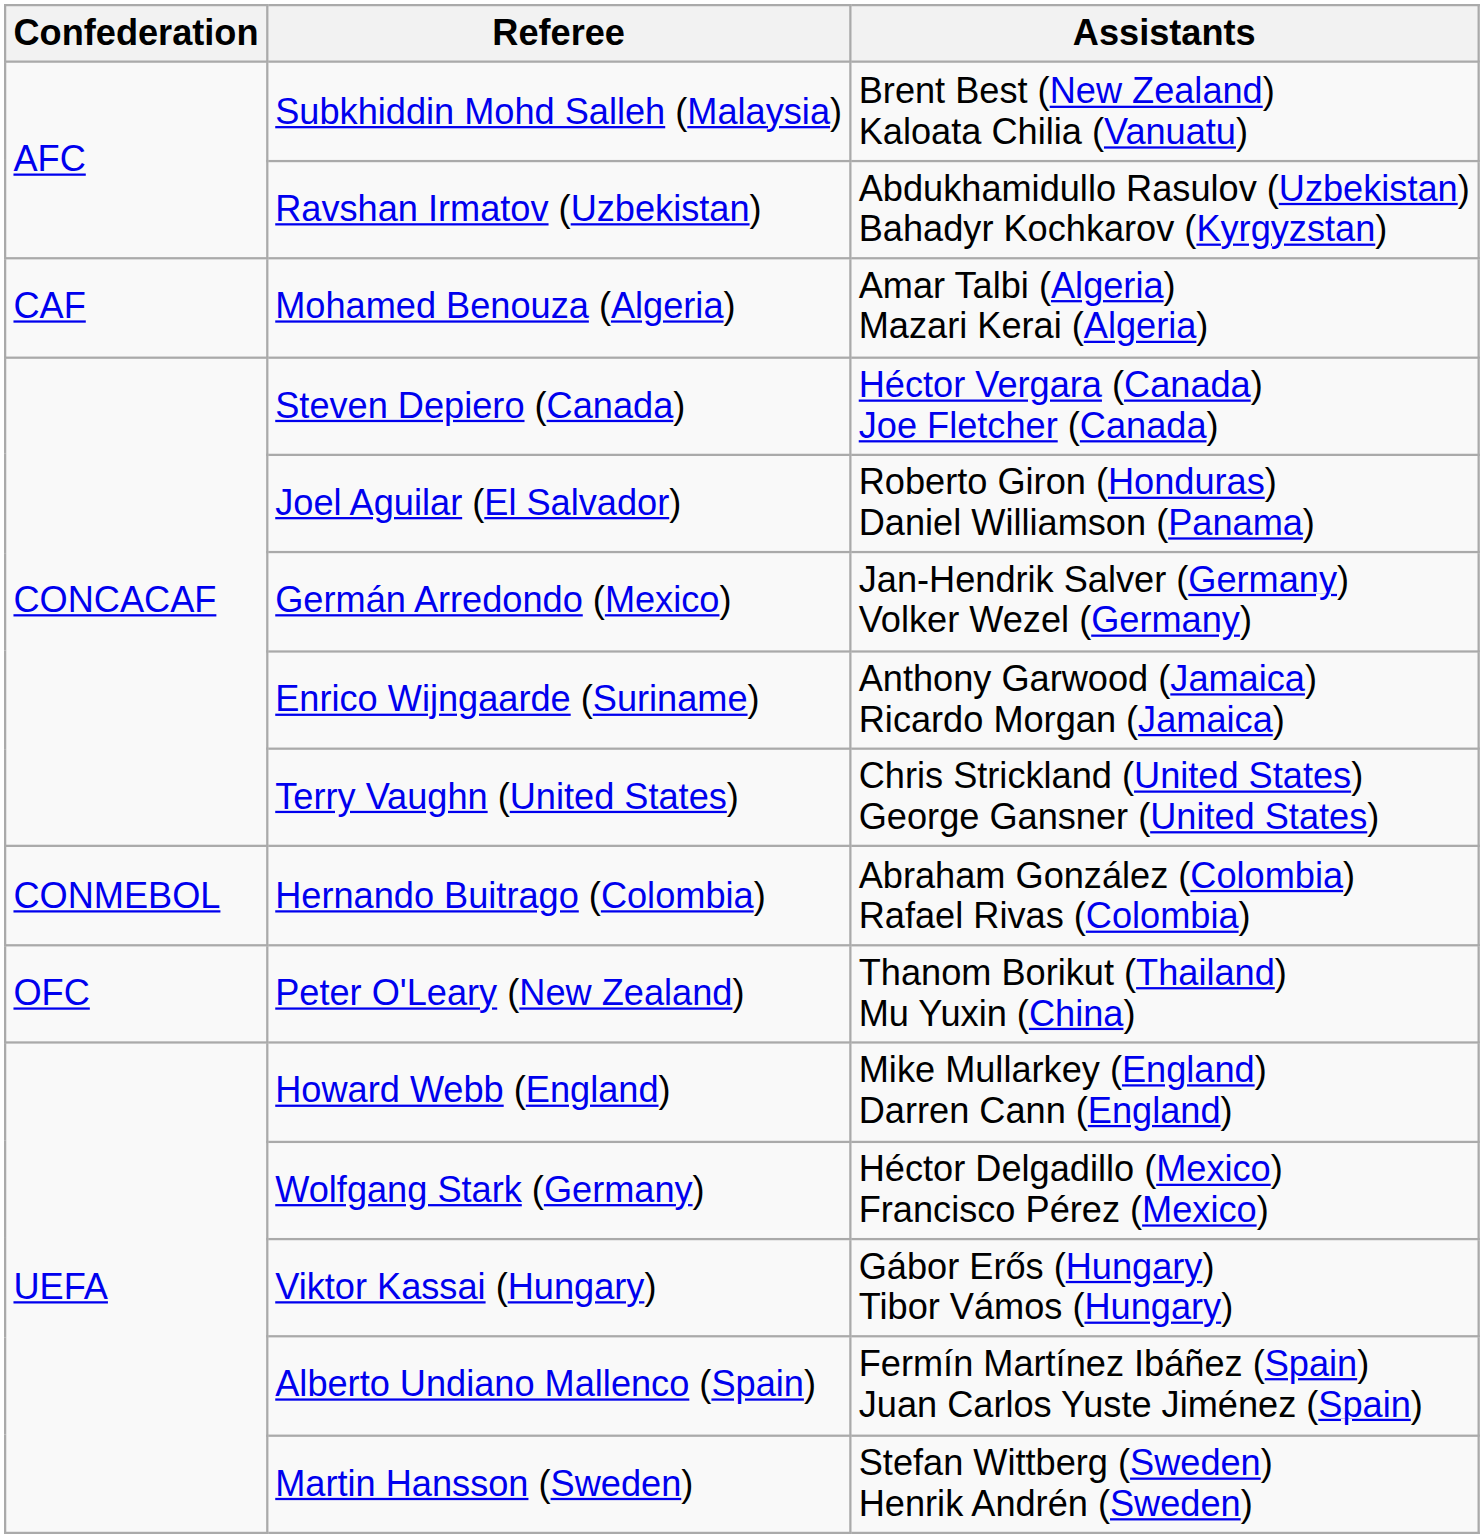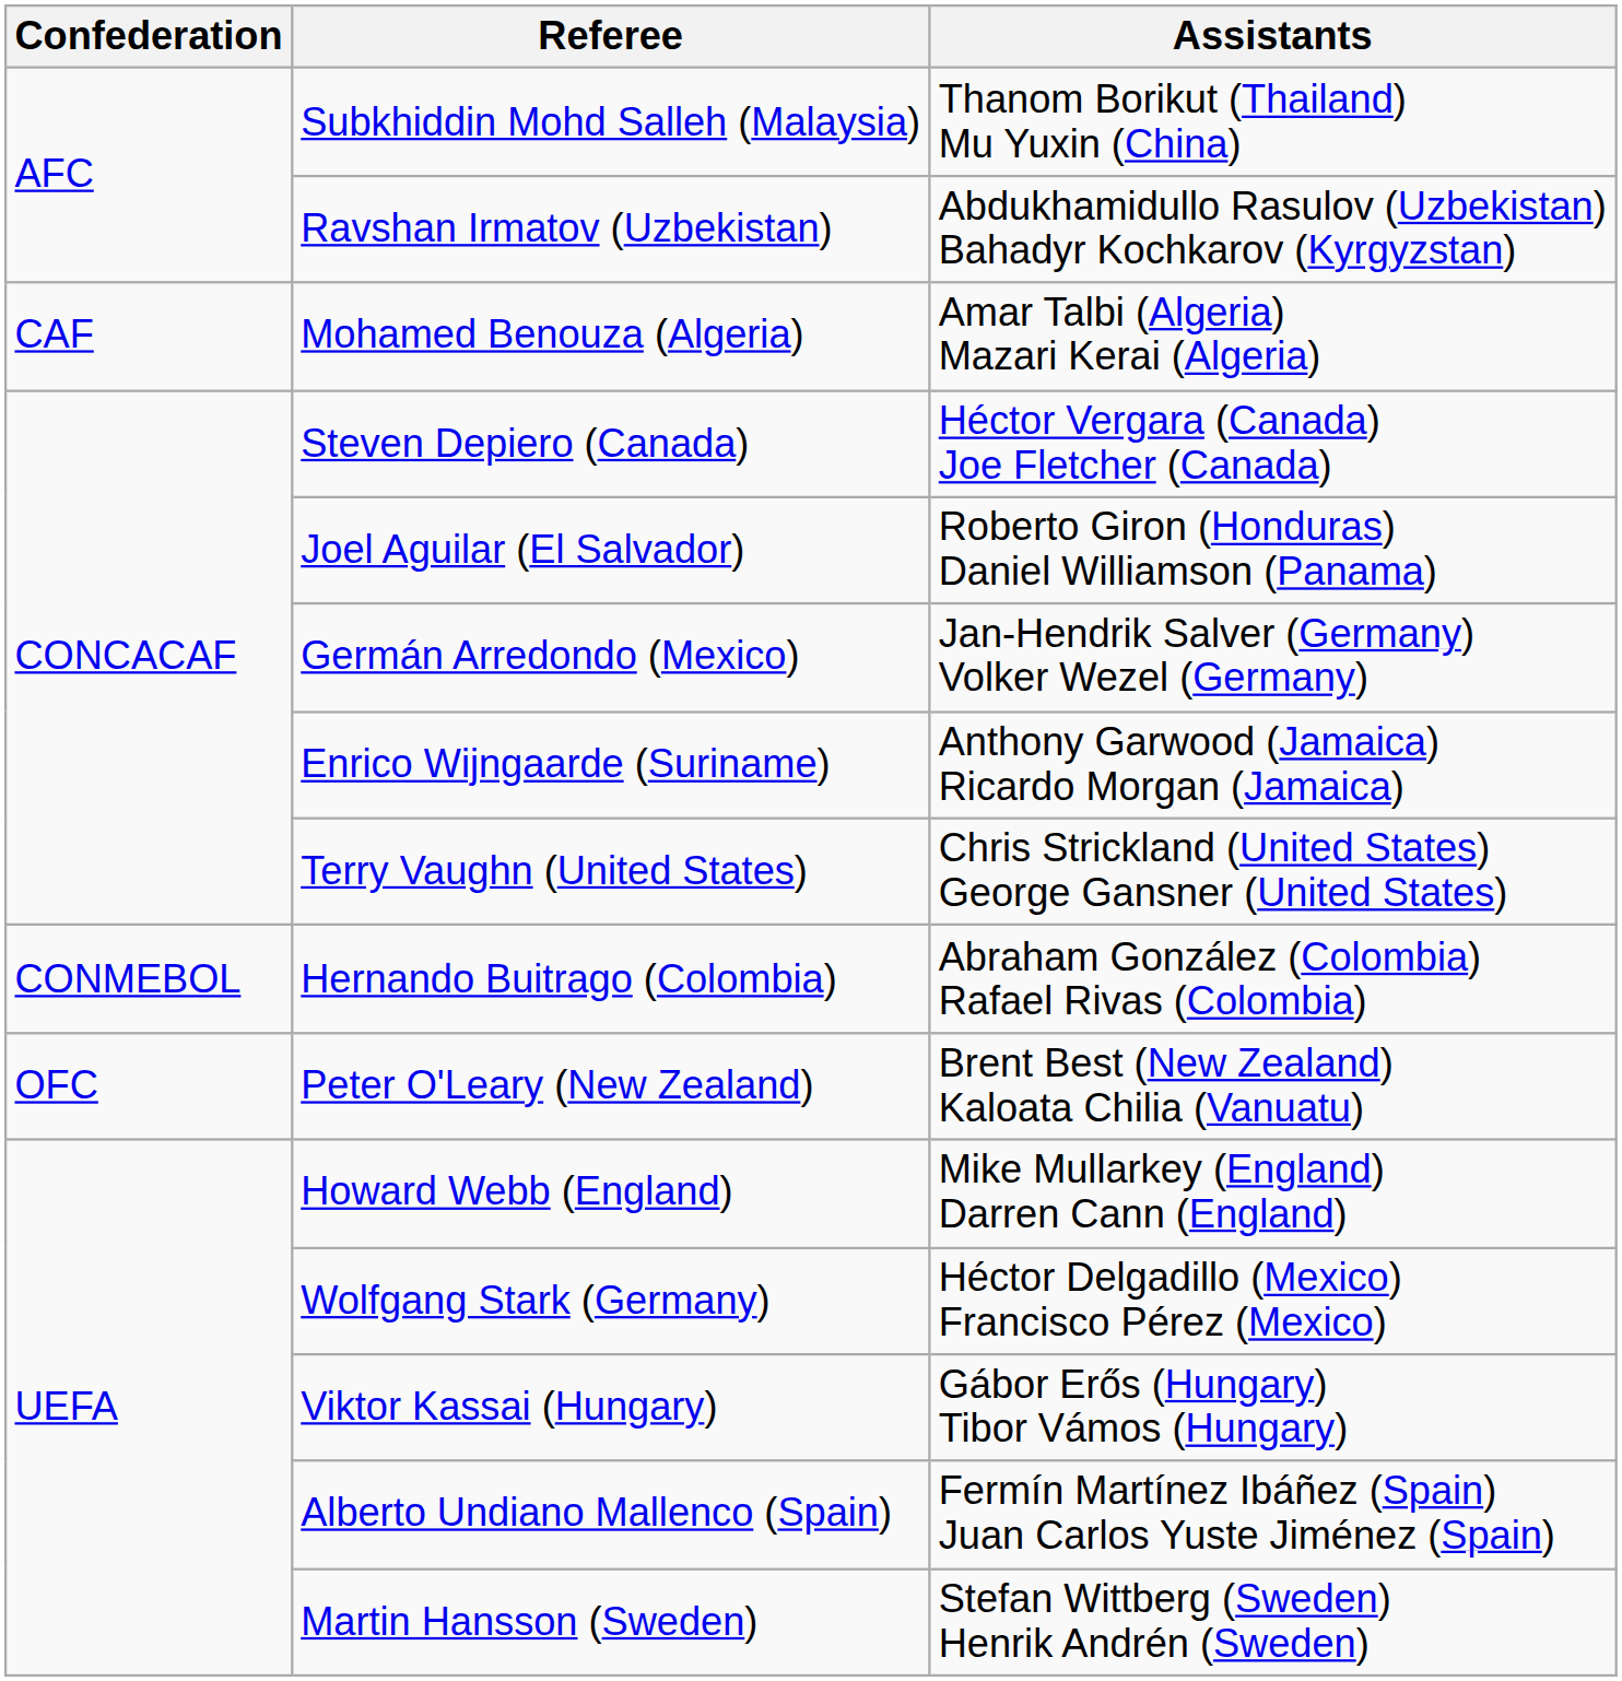 <table class="wikitable">
 <tr>
 <th>Confederation</th>
 <th>Referee</th>
 <th>Assistants</th>
 </tr>
 <tr>
 <td rowspan="2"><a href='#'>AFC</a></td>
 <td><a href='#'>Subkhiddin Mohd Salleh</a> (<a href='#'>Malaysia</a>)</td>
-<td>Brent Best (<a href='#'>New Zealand</a>)<br>Kaloata Chilia (<a href='#'>Vanuatu</a>)</td>
+<td>Thanom Borikut (<a href='#'>Thailand</a>)<br>Mu Yuxin (<a href='#'>China</a>)</td>
 </tr>
 <tr>
 <td><a href='#'>Ravshan Irmatov</a> (<a href='#'>Uzbekistan</a>)</td>
 <td>Abdukhamidullo Rasulov (<a href='#'>Uzbekistan</a>)<br>Bahadyr Kochkarov (<a href='#'>Kyrgyzstan</a>)</td>
 </tr>
 <tr>
 <td><a href='#'>CAF</a></td>
 <td><a href='#'>Mohamed Benouza</a> (<a href='#'>Algeria</a>)</td>
 <td>Amar Talbi (<a href='#'>Algeria</a>)<br>Mazari Kerai (<a href='#'>Algeria</a>)</td>
 </tr>
 <tr>
 <td rowspan="5"><a href='#'>CONCACAF</a></td>
 <td><a href='#'>Steven Depiero</a> (<a href='#'>Canada</a>)</td>
 <td><a href='#'>Héctor Vergara</a> (<a href='#'>Canada</a>)<br><a href='#'>Joe Fletcher</a> (<a href='#'>Canada</a>)</td>
 </tr>
 <tr>
 <td><a href='#'>Joel Aguilar</a> (<a href='#'>El Salvador</a>)</td>
 <td>Roberto Giron (<a href='#'>Honduras</a>)<br>Daniel Williamson (<a href='#'>Panama</a>)</td>
 </tr>
 <tr>
 <td><a href='#'>Germán Arredondo</a> (<a href='#'>Mexico</a>)</td>
 <td>Jan-Hendrik Salver (<a href='#'>Germany</a>)<br>Volker Wezel (<a href='#'>Germany</a>)</td>
 </tr>
 <tr>
 <td><a href='#'>Enrico Wijngaarde</a> (<a href='#'>Suriname</a>)</td>
 <td>Anthony Garwood (<a href='#'>Jamaica</a>)<br>Ricardo Morgan (<a href='#'>Jamaica</a>)</td>
 </tr>
 <tr>
 <td><a href='#'>Terry Vaughn</a> (<a href='#'>United States</a>)</td>
 <td>Chris Strickland (<a href='#'>United States</a>)<br>George Gansner (<a href='#'>United States</a>)</td>
 </tr>
 <tr>
 <td><a href='#'>CONMEBOL</a></td>
 <td><a href='#'>Hernando Buitrago</a> (<a href='#'>Colombia</a>)</td>
 <td>Abraham González (<a href='#'>Colombia</a>)<br>Rafael Rivas (<a href='#'>Colombia</a>)</td>
 </tr>
 <tr>
 <td><a href='#'>OFC</a></td>
 <td><a href='#'>Peter O'Leary</a> (<a href='#'>New Zealand</a>)</td>
-<td>Thanom Borikut (<a href='#'>Thailand</a>)<br>Mu Yuxin (<a href='#'>China</a>)</td>
+<td>Brent Best (<a href='#'>New Zealand</a>)<br>Kaloata Chilia (<a href='#'>Vanuatu</a>)</td>
 </tr>
 <tr>
 <td rowspan="5"><a href='#'>UEFA</a></td>
 <td><a href='#'>Howard Webb</a> (<a href='#'>England</a>)</td>
 <td>Mike Mullarkey (<a href='#'>England</a>)<br>Darren Cann (<a href='#'>England</a>)</td>
 </tr>
 <tr>
 <td><a href='#'>Wolfgang Stark</a> (<a href='#'>Germany</a>)</td>
 <td>Héctor Delgadillo (<a href='#'>Mexico</a>)<br>Francisco Pérez (<a href='#'>Mexico</a>)</td>
 </tr>
 <tr>
 <td><a href='#'>Viktor Kassai</a> (<a href='#'>Hungary</a>)</td>
 <td>Gábor Erős (<a href='#'>Hungary</a>)<br>Tibor Vámos (<a href='#'>Hungary</a>)</td>
 </tr>
 <tr>
 <td><a href='#'>Alberto Undiano Mallenco</a> (<a href='#'>Spain</a>)</td>
 <td>Fermín Martínez Ibáñez (<a href='#'>Spain</a>)<br>Juan Carlos Yuste Jiménez (<a href='#'>Spain</a>)</td>
 </tr>
 <tr>
 <td><a href='#'>Martin Hansson</a> (<a href='#'>Sweden</a>)</td>
 <td>Stefan Wittberg (<a href='#'>Sweden</a>)<br>Henrik Andrén (<a href='#'>Sweden</a>)</td>
 </tr>
 </table>
